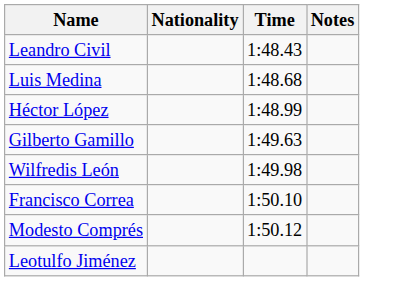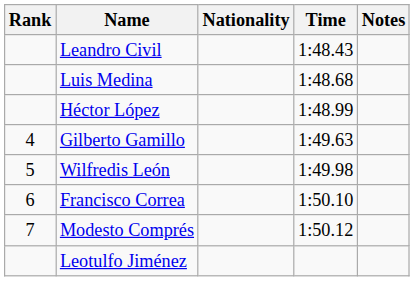 <table class="wikitable sortable" style="text-align:center;font-size:95%">
 <tr>
+<th>Rank</th>
 <th>Name</th>
 <th>Nationality</th>
 <th>Time</th>
 <th>Notes</th>
 </tr>
 <tr>
+<td></td>
 <td align=left><a href='#'>Leandro Civil</a></td>
 <td align=left></td>
 <td>1:48.43</td>
 <td></td>
 </tr>
 <tr>
+<td></td>
 <td align=left><a href='#'>Luis Medina</a></td>
 <td align=left></td>
 <td>1:48.68</td>
 <td></td>
 </tr>
 <tr>
+<td></td>
 <td align=left><a href='#'>Héctor López</a></td>
 <td align=left></td>
 <td>1:48.99</td>
 <td></td>
 </tr>
 <tr>
+<td>4</td>
 <td align=left><a href='#'>Gilberto Gamillo</a></td>
 <td align=left></td>
 <td>1:49.63</td>
 <td></td>
 </tr>
 <tr>
+<td>5</td>
 <td align=left><a href='#'>Wilfredis León</a></td>
 <td align=left></td>
 <td>1:49.98</td>
 <td></td>
 </tr>
 <tr>
+<td>6</td>
 <td align=left><a href='#'>Francisco Correa</a></td>
 <td align=left></td>
 <td>1:50.10</td>
 <td></td>
 </tr>
 <tr>
+<td>7</td>
 <td align=left><a href='#'>Modesto Comprés</a></td>
 <td align=left></td>
 <td>1:50.12</td>
 <td></td>
 </tr>
 <tr>
+<td></td>
 <td align=left><a href='#'>Leotulfo Jiménez</a></td>
 <td align=left></td>
 <td></td>
 <td></td>
 </tr>
 </table>
